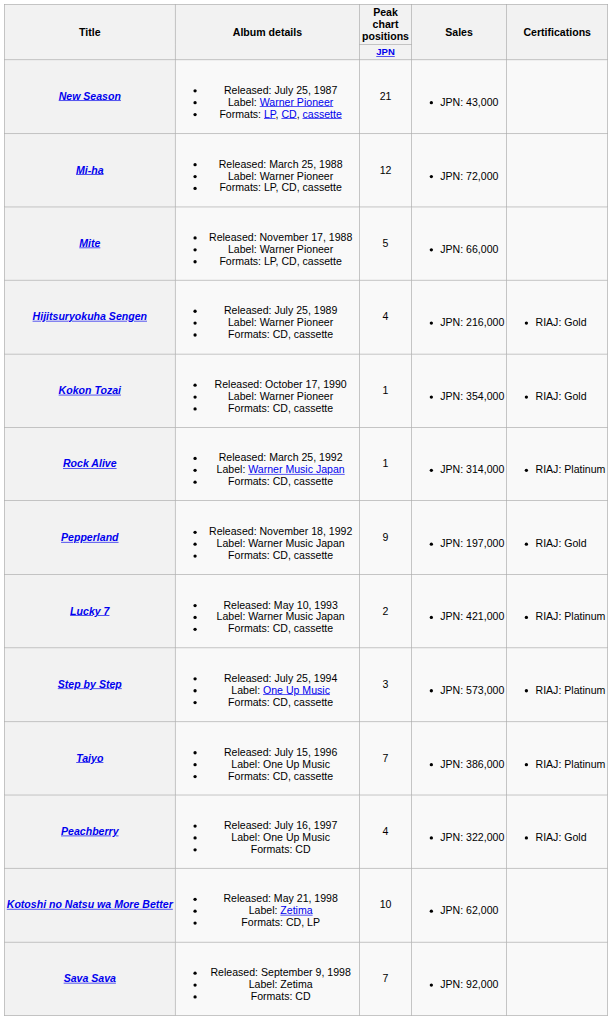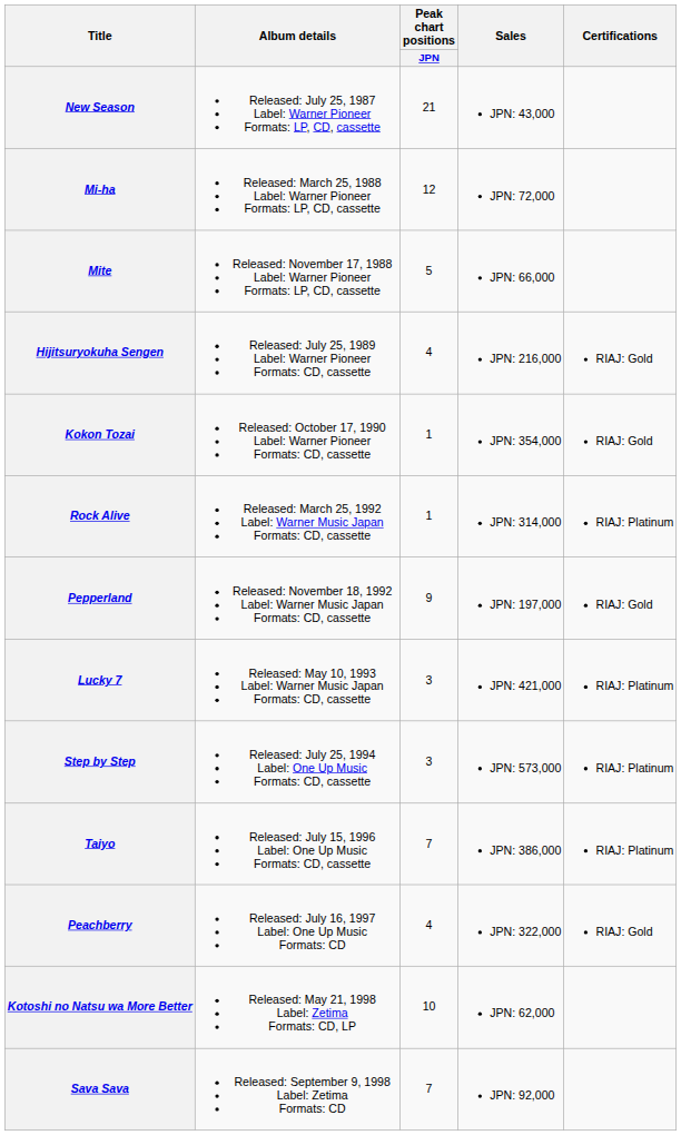 <table class="wikitable plainrowheaders" style="text-align:center;">
 <tr>
 <th rowspan="2">Title</th>
 <th rowspan="2" style="width:17em;">Album details</th>
 <th>Peak chart positions</th>
 <th rowspan="2">Sales</th>
 <th rowspan="2">Certifications</th>
 </tr>
 <tr>
 <th scope="col" style="width:3em;font-size:90%;"><a href='#'>JPN</a><br></th>
 </tr>
 <tr>
 <th scope="row"><em><a href='#'>New Season</a></em></th>
 <td><br><ul><li>Released: July 25, 1987</li><li>Label: <a href='#'>Warner Pioneer</a></li><li>Formats: <a href='#'>LP</a>, <a href='#'>CD</a>, <a href='#'>cassette</a></li></ul></td>
 <td style="text-align:center;">21</td>
 <td align="left"><br><ul><li>JPN: 43,000</li></ul></td>
 <td align="left"></td>
 </tr>
 <tr>
 <th scope="row"><em><a href='#'>Mi-ha</a></em></th>
 <td><br><ul><li>Released: March 25, 1988</li><li>Label: Warner Pioneer</li><li>Formats: LP, CD, cassette</li></ul></td>
 <td style="text-align:center;">12</td>
 <td align="left"><br><ul><li>JPN: 72,000</li></ul></td>
 <td align="left"></td>
 </tr>
 <tr>
 <th scope="row"><em><a href='#'>Mite</a></em></th>
 <td><br><ul><li>Released: November 17, 1988</li><li>Label: Warner Pioneer</li><li>Formats: LP, CD, cassette</li></ul></td>
 <td style="text-align:center;">5</td>
 <td align="left"><br><ul><li>JPN: 66,000</li></ul></td>
 <td align="left"></td>
 </tr>
 <tr>
 <th scope="row"><em><a href='#'>Hijitsuryokuha Sengen</a></em></th>
 <td><br><ul><li>Released: July 25, 1989</li><li>Label: Warner Pioneer</li><li>Formats: CD, cassette</li></ul></td>
 <td style="text-align:center;">4</td>
 <td align="left"><br><ul><li>JPN: 216,000</li></ul></td>
 <td align="left"><br><ul><li>RIAJ: Gold</li></ul></td>
 </tr>
 <tr>
 <th scope="row"><em><a href='#'>Kokon Tozai</a></em></th>
 <td><br><ul><li>Released: October 17, 1990</li><li>Label: Warner Pioneer</li><li>Formats: CD, cassette</li></ul></td>
 <td style="text-align:center;">1</td>
 <td align="left"><br><ul><li>JPN: 354,000</li></ul></td>
 <td align="left"><br><ul><li>RIAJ: Gold</li></ul></td>
 </tr>
 <tr>
 <th scope="row"><em><a href='#'>Rock Alive</a></em></th>
 <td><br><ul><li>Released: March 25, 1992</li><li>Label: <a href='#'>Warner Music Japan</a></li><li>Formats: CD, cassette</li></ul></td>
 <td style="text-align:center;">1</td>
 <td align="left"><br><ul><li>JPN: 314,000</li></ul></td>
 <td align="left"><br><ul><li>RIAJ: Platinum</li></ul></td>
 </tr>
 <tr>
 <th scope="row"><em><a href='#'>Pepperland</a></em></th>
 <td><br><ul><li>Released: November 18, 1992</li><li>Label: Warner Music Japan</li><li>Formats: CD, cassette</li></ul></td>
 <td style="text-align:center;">9</td>
 <td align="left"><br><ul><li>JPN: 197,000</li></ul></td>
 <td align="left"><br><ul><li>RIAJ: Gold</li></ul></td>
 </tr>
 <tr>
 <th scope="row"><em><a href='#'>Lucky 7</a></em></th>
 <td><br><ul><li>Released: May 10, 1993</li><li>Label: Warner Music Japan</li><li>Formats: CD, cassette</li></ul></td>
-<td style="text-align:center;">2</td>
+<td style="text-align:center;">3</td>
 <td align="left"><br><ul><li>JPN: 421,000</li></ul></td>
 <td align="left"><br><ul><li>RIAJ: Platinum</li></ul></td>
 </tr>
 <tr>
 <th scope="row"><em><a href='#'>Step by Step</a></em></th>
 <td><br><ul><li>Released: July 25, 1994</li><li>Label: <a href='#'>One Up Music</a></li><li>Formats: CD, cassette</li></ul></td>
 <td style="text-align:center;">3</td>
 <td align="left"><br><ul><li>JPN: 573,000</li></ul></td>
 <td align="left"><br><ul><li>RIAJ: Platinum</li></ul></td>
 </tr>
 <tr>
 <th scope="row"><em><a href='#'>Taiyo</a></em></th>
 <td><br><ul><li>Released: July 15, 1996</li><li>Label: One Up Music</li><li>Formats: CD, cassette</li></ul></td>
 <td style="text-align:center;">7</td>
 <td align="left"><br><ul><li>JPN: 386,000</li></ul></td>
 <td align="left"><br><ul><li>RIAJ: Platinum</li></ul></td>
 </tr>
 <tr>
 <th scope="row"><em><a href='#'>Peachberry</a></em></th>
 <td><br><ul><li>Released: July 16, 1997</li><li>Label: One Up Music</li><li>Formats: CD</li></ul></td>
 <td style="text-align:center;">4</td>
 <td align="left"><br><ul><li>JPN: 322,000</li></ul></td>
 <td align="left"><br><ul><li>RIAJ: Gold</li></ul></td>
 </tr>
 <tr>
 <th scope="row"><em><a href='#'>Kotoshi no Natsu wa More Better</a></em></th>
 <td><br><ul><li>Released: May 21, 1998</li><li>Label: <a href='#'>Zetima</a></li><li>Formats: CD, LP</li></ul></td>
 <td style="text-align:center;">10</td>
 <td align="left"><br><ul><li>JPN: 62,000</li></ul></td>
 <td align="left"></td>
 </tr>
 <tr>
 <th scope="row"><em><a href='#'>Sava Sava</a></em></th>
 <td><br><ul><li>Released: September 9, 1998</li><li>Label: Zetima</li><li>Formats: CD</li></ul></td>
 <td style="text-align:center;">7</td>
 <td align="left"><br><ul><li>JPN: 92,000</li></ul></td>
 <td align="left"></td>
 </tr>
 </table>
